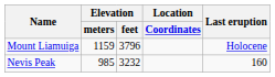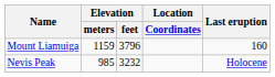 <table class="wikitable">
 <tr>
 <th rowspan="2">Name</th>
 <th colspan ="2">Elevation</th>
 <th>Location</th>
 <th rowspan="2">Last eruption</th>
 </tr>
 <tr>
 <th>meters</th>
 <th>feet</th>
 <th><a href='#'>Coordinates</a></th>
 </tr>
 <tr align="right">
 <td align="left"><a href='#'>Mount Liamuiga</a></td>
 <td>1159</td>
 <td>3796</td>
 <td></td>
-<td><a href='#'>Holocene</a></td>
+<td>160</td>
 </tr>
 <tr align="right">
 <td align="left"><a href='#'>Nevis Peak</a></td>
 <td>985</td>
 <td>3232</td>
 <td></td>
-<td>160</td>
+<td><a href='#'>Holocene</a></td>
 </tr>
 </table>
